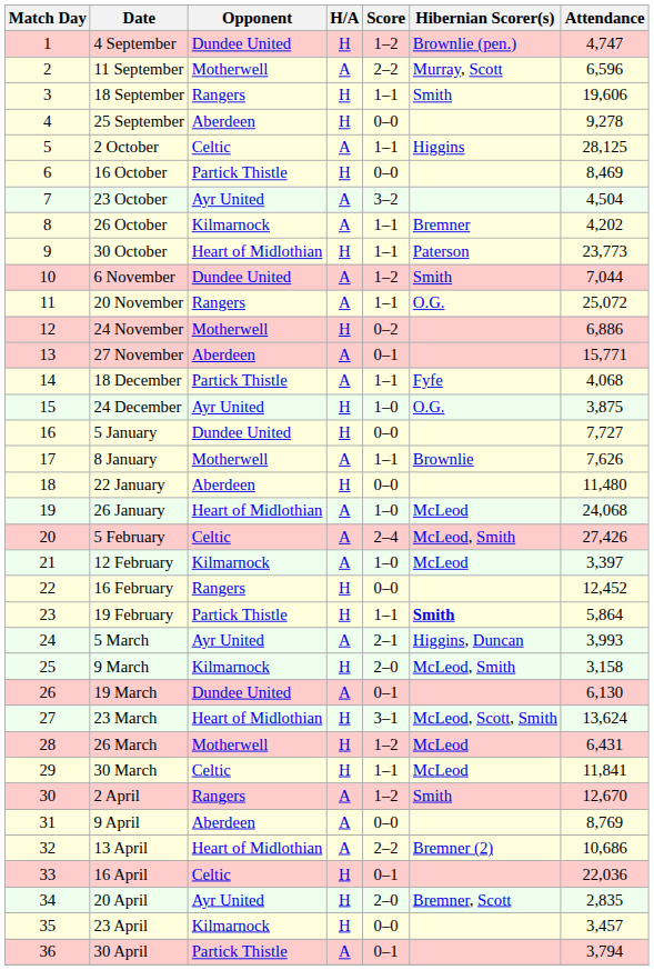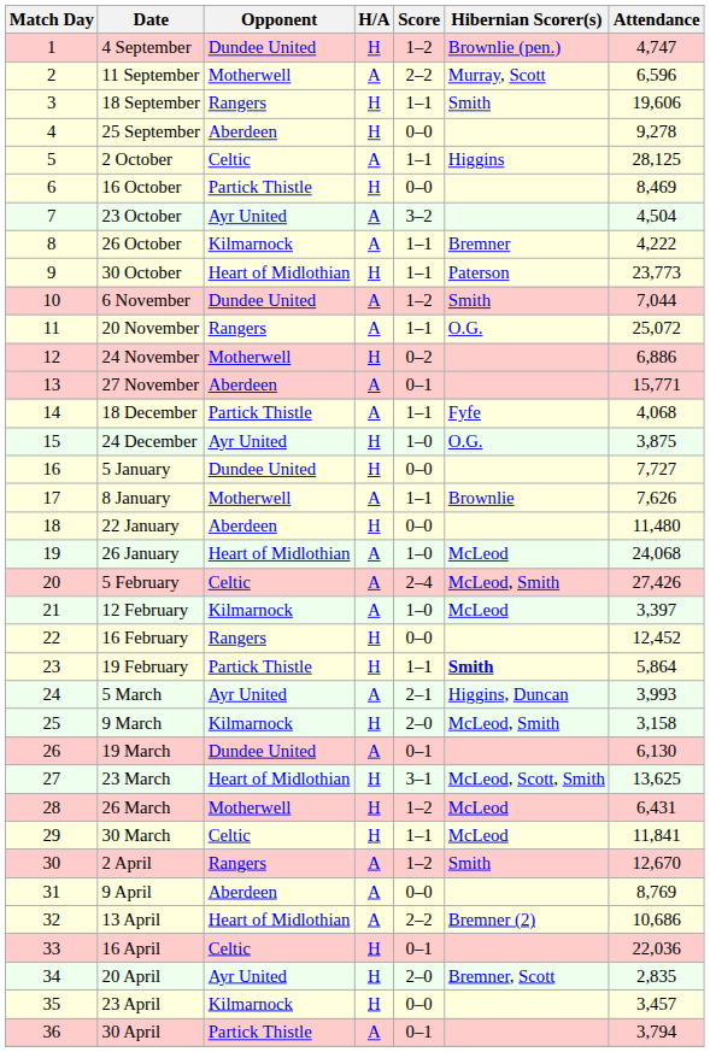 <table class="wikitable" style="text-align:center">
 <tr>
 <th>Match Day</th>
 <th>Date</th>
 <th>Opponent</th>
 <th>H/A</th>
 <th>Score</th>
 <th>Hibernian Scorer(s)</th>
 <th>Attendance</th>
 </tr>
 <tr bgcolor=#FFCCCC>
 <td>1</td>
 <td align=left>4 September</td>
 <td align=left><a href='#'>Dundee United</a></td>
 <td><a href='#'>H</a></td>
 <td>1–2</td>
 <td align=left><a href='#'>Brownlie (pen.)</a></td>
 <td>4,747</td>
 </tr>
 <tr bgcolor=#FFFFDD>
 <td>2</td>
 <td align=left>11 September</td>
 <td align=left><a href='#'>Motherwell</a></td>
 <td><a href='#'>A</a></td>
 <td>2–2</td>
 <td align=left><a href='#'>Murray</a>, <a href='#'>Scott</a></td>
 <td>6,596</td>
 </tr>
 <tr bgcolor=#FFFFDD>
 <td>3</td>
 <td align=left>18 September</td>
 <td align=left><a href='#'>Rangers</a></td>
 <td><a href='#'>H</a></td>
 <td>1–1</td>
 <td align=left><a href='#'>Smith</a></td>
 <td>19,606</td>
 </tr>
 <tr bgcolor=#FFFFDD>
 <td>4</td>
 <td align=left>25 September</td>
 <td align=left><a href='#'>Aberdeen</a></td>
 <td><a href='#'>H</a></td>
 <td>0–0</td>
 <td align=left></td>
 <td>9,278</td>
 </tr>
 <tr bgcolor=#FFFFDD>
 <td>5</td>
 <td align=left>2 October</td>
 <td align=left><a href='#'>Celtic</a></td>
 <td><a href='#'>A</a></td>
 <td>1–1</td>
 <td align=left><a href='#'>Higgins</a></td>
 <td>28,125</td>
 </tr>
 <tr bgcolor=#FFFFDD>
 <td>6</td>
 <td align=left>16 October</td>
 <td align=left><a href='#'>Partick Thistle</a></td>
 <td><a href='#'>H</a></td>
 <td>0–0</td>
 <td align=left></td>
 <td>8,469</td>
 </tr>
 <tr bgcolor=#EEFFEE>
 <td>7</td>
 <td align=left>23 October</td>
 <td align=left><a href='#'>Ayr United</a></td>
 <td><a href='#'>A</a></td>
 <td>3–2</td>
 <td align=left></td>
 <td>4,504</td>
 </tr>
 <tr bgcolor=#FFFFDD>
 <td>8</td>
 <td align=left>26 October</td>
 <td align=left><a href='#'>Kilmarnock</a></td>
 <td><a href='#'>A</a></td>
 <td>1–1</td>
 <td align=left><a href='#'>Bremner</a></td>
-<td>4,202</td>
+<td>4,222</td>
 </tr>
 <tr bgcolor=#FFFFDD>
 <td>9</td>
 <td align=left>30 October</td>
 <td align=left><a href='#'>Heart of Midlothian</a></td>
 <td><a href='#'>H</a></td>
 <td>1–1</td>
 <td align=left><a href='#'>Paterson</a></td>
 <td>23,773</td>
 </tr>
 <tr bgcolor=#FFCCCC>
 <td>10</td>
 <td align=left>6 November</td>
 <td align=left><a href='#'>Dundee United</a></td>
 <td><a href='#'>A</a></td>
 <td>1–2</td>
 <td align=left><a href='#'>Smith</a></td>
 <td>7,044</td>
 </tr>
 <tr bgcolor=#FFFFDD>
 <td>11</td>
 <td align=left>20 November</td>
 <td align=left><a href='#'>Rangers</a></td>
 <td><a href='#'>A</a></td>
 <td>1–1</td>
 <td align=left><a href='#'>O.G.</a></td>
 <td>25,072</td>
 </tr>
 <tr bgcolor=#FFCCCC>
 <td>12</td>
 <td align=left>24 November</td>
 <td align=left><a href='#'>Motherwell</a></td>
 <td><a href='#'>H</a></td>
 <td>0–2</td>
 <td align=left></td>
 <td>6,886</td>
 </tr>
 <tr bgcolor=#FFCCCC>
 <td>13</td>
 <td align=left>27 November</td>
 <td align=left><a href='#'>Aberdeen</a></td>
 <td><a href='#'>A</a></td>
 <td>0–1</td>
 <td align=left></td>
 <td>15,771</td>
 </tr>
 <tr bgcolor=#FFFFDD>
 <td>14</td>
 <td align=left>18 December</td>
 <td align=left><a href='#'>Partick Thistle</a></td>
 <td><a href='#'>A</a></td>
 <td>1–1</td>
 <td align=left><a href='#'>Fyfe</a></td>
 <td>4,068</td>
 </tr>
 <tr bgcolor=#EEFFEE>
 <td>15</td>
 <td align=left>24 December</td>
 <td align=left><a href='#'>Ayr United</a></td>
 <td><a href='#'>H</a></td>
 <td>1–0</td>
 <td align=left><a href='#'>O.G.</a></td>
 <td>3,875</td>
 </tr>
 <tr bgcolor=#FFFFDD>
 <td>16</td>
 <td align=left>5 January</td>
 <td align=left><a href='#'>Dundee United</a></td>
 <td><a href='#'>H</a></td>
 <td>0–0</td>
 <td align=left></td>
 <td>7,727</td>
 </tr>
 <tr bgcolor=#FFFFDD>
 <td>17</td>
 <td align=left>8 January</td>
 <td align=left><a href='#'>Motherwell</a></td>
 <td><a href='#'>A</a></td>
 <td>1–1</td>
 <td align=left><a href='#'>Brownlie</a></td>
 <td>7,626</td>
 </tr>
 <tr bgcolor=#FFFFDD>
 <td>18</td>
 <td align=left>22 January</td>
 <td align=left><a href='#'>Aberdeen</a></td>
 <td><a href='#'>H</a></td>
 <td>0–0</td>
 <td align=left></td>
 <td>11,480</td>
 </tr>
 <tr bgcolor=#EEFFEE>
 <td>19</td>
 <td align=left>26 January</td>
 <td align=left><a href='#'>Heart of Midlothian</a></td>
 <td><a href='#'>A</a></td>
 <td>1–0</td>
 <td align=left><a href='#'>McLeod</a></td>
 <td>24,068</td>
 </tr>
 <tr bgcolor=#FFCCCC>
 <td>20</td>
 <td align=left>5 February</td>
 <td align=left><a href='#'>Celtic</a></td>
 <td><a href='#'>A</a></td>
 <td>2–4</td>
 <td align=left><a href='#'>McLeod</a>, <a href='#'>Smith</a></td>
 <td>27,426</td>
 </tr>
 <tr bgcolor=#EEFFEE>
 <td>21</td>
 <td align=left>12 February</td>
 <td align=left><a href='#'>Kilmarnock</a></td>
 <td><a href='#'>A</a></td>
 <td>1–0</td>
 <td align=left><a href='#'>McLeod</a></td>
 <td>3,397</td>
 </tr>
 <tr bgcolor=#FFFFDD>
 <td>22</td>
 <td align=left>16 February</td>
 <td align=left><a href='#'>Rangers</a></td>
 <td><a href='#'>H</a></td>
 <td>0–0</td>
 <td align=left></td>
 <td>12,452</td>
 </tr>
 <tr bgcolor=#FFFFDD>
 <td>23</td>
 <td align=left>19 February</td>
 <td align=left><a href='#'>Partick Thistle</a></td>
 <td><a href='#'>H</a></td>
 <td>1–1</td>
 <td align=left><strong><a href='#'>Smith</a></strong></td>
 <td>5,864</td>
 </tr>
 <tr bgcolor=#EEFFEE>
 <td>24</td>
 <td align=left>5 March</td>
 <td align=left><a href='#'>Ayr United</a></td>
 <td><a href='#'>A</a></td>
 <td>2–1</td>
 <td align=left><a href='#'>Higgins</a>, <a href='#'>Duncan</a></td>
 <td>3,993</td>
 </tr>
 <tr bgcolor=#EEFFEE>
 <td>25</td>
 <td align=left>9 March</td>
 <td align=left><a href='#'>Kilmarnock</a></td>
 <td><a href='#'>H</a></td>
 <td>2–0</td>
 <td align=left><a href='#'>McLeod</a>, <a href='#'>Smith</a></td>
 <td>3,158</td>
 </tr>
 <tr bgcolor=#FFCCCC>
 <td>26</td>
 <td align=left>19 March</td>
 <td align=left><a href='#'>Dundee United</a></td>
 <td><a href='#'>A</a></td>
 <td>0–1</td>
 <td align=left></td>
 <td>6,130</td>
 </tr>
 <tr bgcolor=#EEFFEE>
 <td>27</td>
 <td align=left>23 March</td>
 <td align=left><a href='#'>Heart of Midlothian</a></td>
 <td><a href='#'>H</a></td>
 <td>3–1</td>
 <td align=left><a href='#'>McLeod</a>, <a href='#'>Scott</a>, <a href='#'>Smith</a></td>
-<td>13,624</td>
+<td>13,625</td>
 </tr>
 <tr bgcolor=#FFCCCC>
 <td>28</td>
 <td align=left>26 March</td>
 <td align=left><a href='#'>Motherwell</a></td>
 <td><a href='#'>H</a></td>
 <td>1–2</td>
 <td align=left><a href='#'>McLeod</a></td>
 <td>6,431</td>
 </tr>
 <tr bgcolor=#FFFFDD>
 <td>29</td>
 <td align=left>30 March</td>
 <td align=left><a href='#'>Celtic</a></td>
 <td><a href='#'>H</a></td>
 <td>1–1</td>
 <td align=left><a href='#'>McLeod</a></td>
 <td>11,841</td>
 </tr>
 <tr bgcolor=#FFCCCC>
 <td>30</td>
 <td align=left>2 April</td>
 <td align=left><a href='#'>Rangers</a></td>
 <td><a href='#'>A</a></td>
 <td>1–2</td>
 <td align=left><a href='#'>Smith</a></td>
 <td>12,670</td>
 </tr>
 <tr bgcolor=#FFFFDD>
 <td>31</td>
 <td align=left>9 April</td>
 <td align=left><a href='#'>Aberdeen</a></td>
 <td><a href='#'>A</a></td>
 <td>0–0</td>
 <td align=left></td>
 <td>8,769</td>
 </tr>
 <tr bgcolor=#FFFFDD>
 <td>32</td>
 <td align=left>13 April</td>
 <td align=left><a href='#'>Heart of Midlothian</a></td>
 <td><a href='#'>A</a></td>
 <td>2–2</td>
 <td align=left><a href='#'>Bremner (2)</a></td>
 <td>10,686</td>
 </tr>
 <tr bgcolor=#FFCCCC>
 <td>33</td>
 <td align=left>16 April</td>
 <td align=left><a href='#'>Celtic</a></td>
 <td><a href='#'>H</a></td>
 <td>0–1</td>
 <td align=left></td>
 <td>22,036</td>
 </tr>
 <tr bgcolor=#EEFFEE>
 <td>34</td>
 <td align=left>20 April</td>
 <td align=left><a href='#'>Ayr United</a></td>
 <td><a href='#'>H</a></td>
 <td>2–0</td>
 <td align=left><a href='#'>Bremner</a>, <a href='#'>Scott</a></td>
 <td>2,835</td>
 </tr>
 <tr bgcolor=#FFFFDD>
 <td>35</td>
 <td align=left>23 April</td>
 <td align=left><a href='#'>Kilmarnock</a></td>
 <td><a href='#'>H</a></td>
 <td>0–0</td>
 <td align=left></td>
 <td>3,457</td>
 </tr>
 <tr bgcolor=#FFCCCC>
 <td>36</td>
 <td align=left>30 April</td>
 <td align=left><a href='#'>Partick Thistle</a></td>
 <td><a href='#'>A</a></td>
 <td>0–1</td>
 <td align=left></td>
 <td>3,794</td>
 </tr>
 <tr>
 </tr>
 </table>
